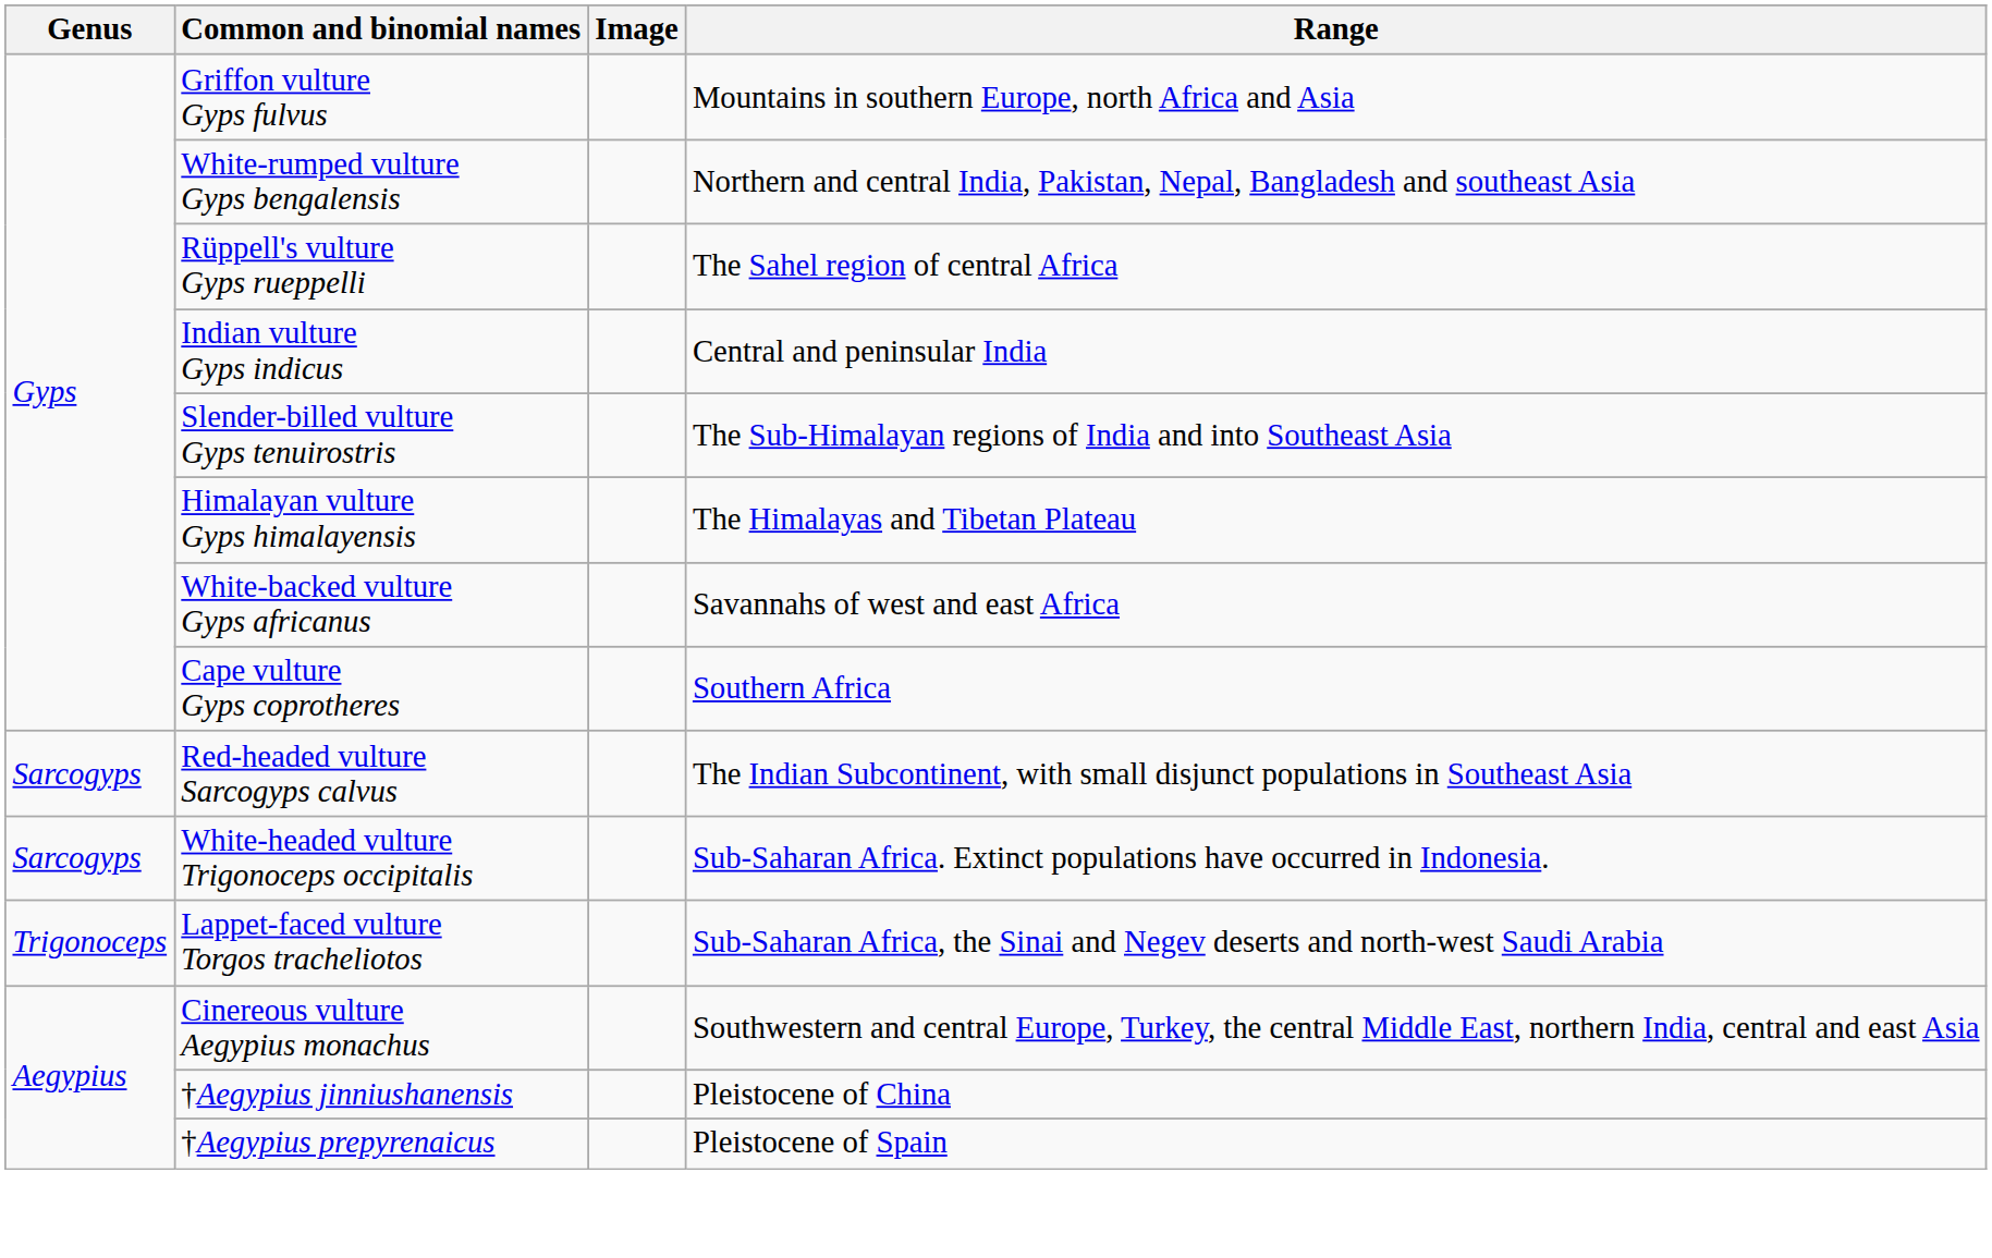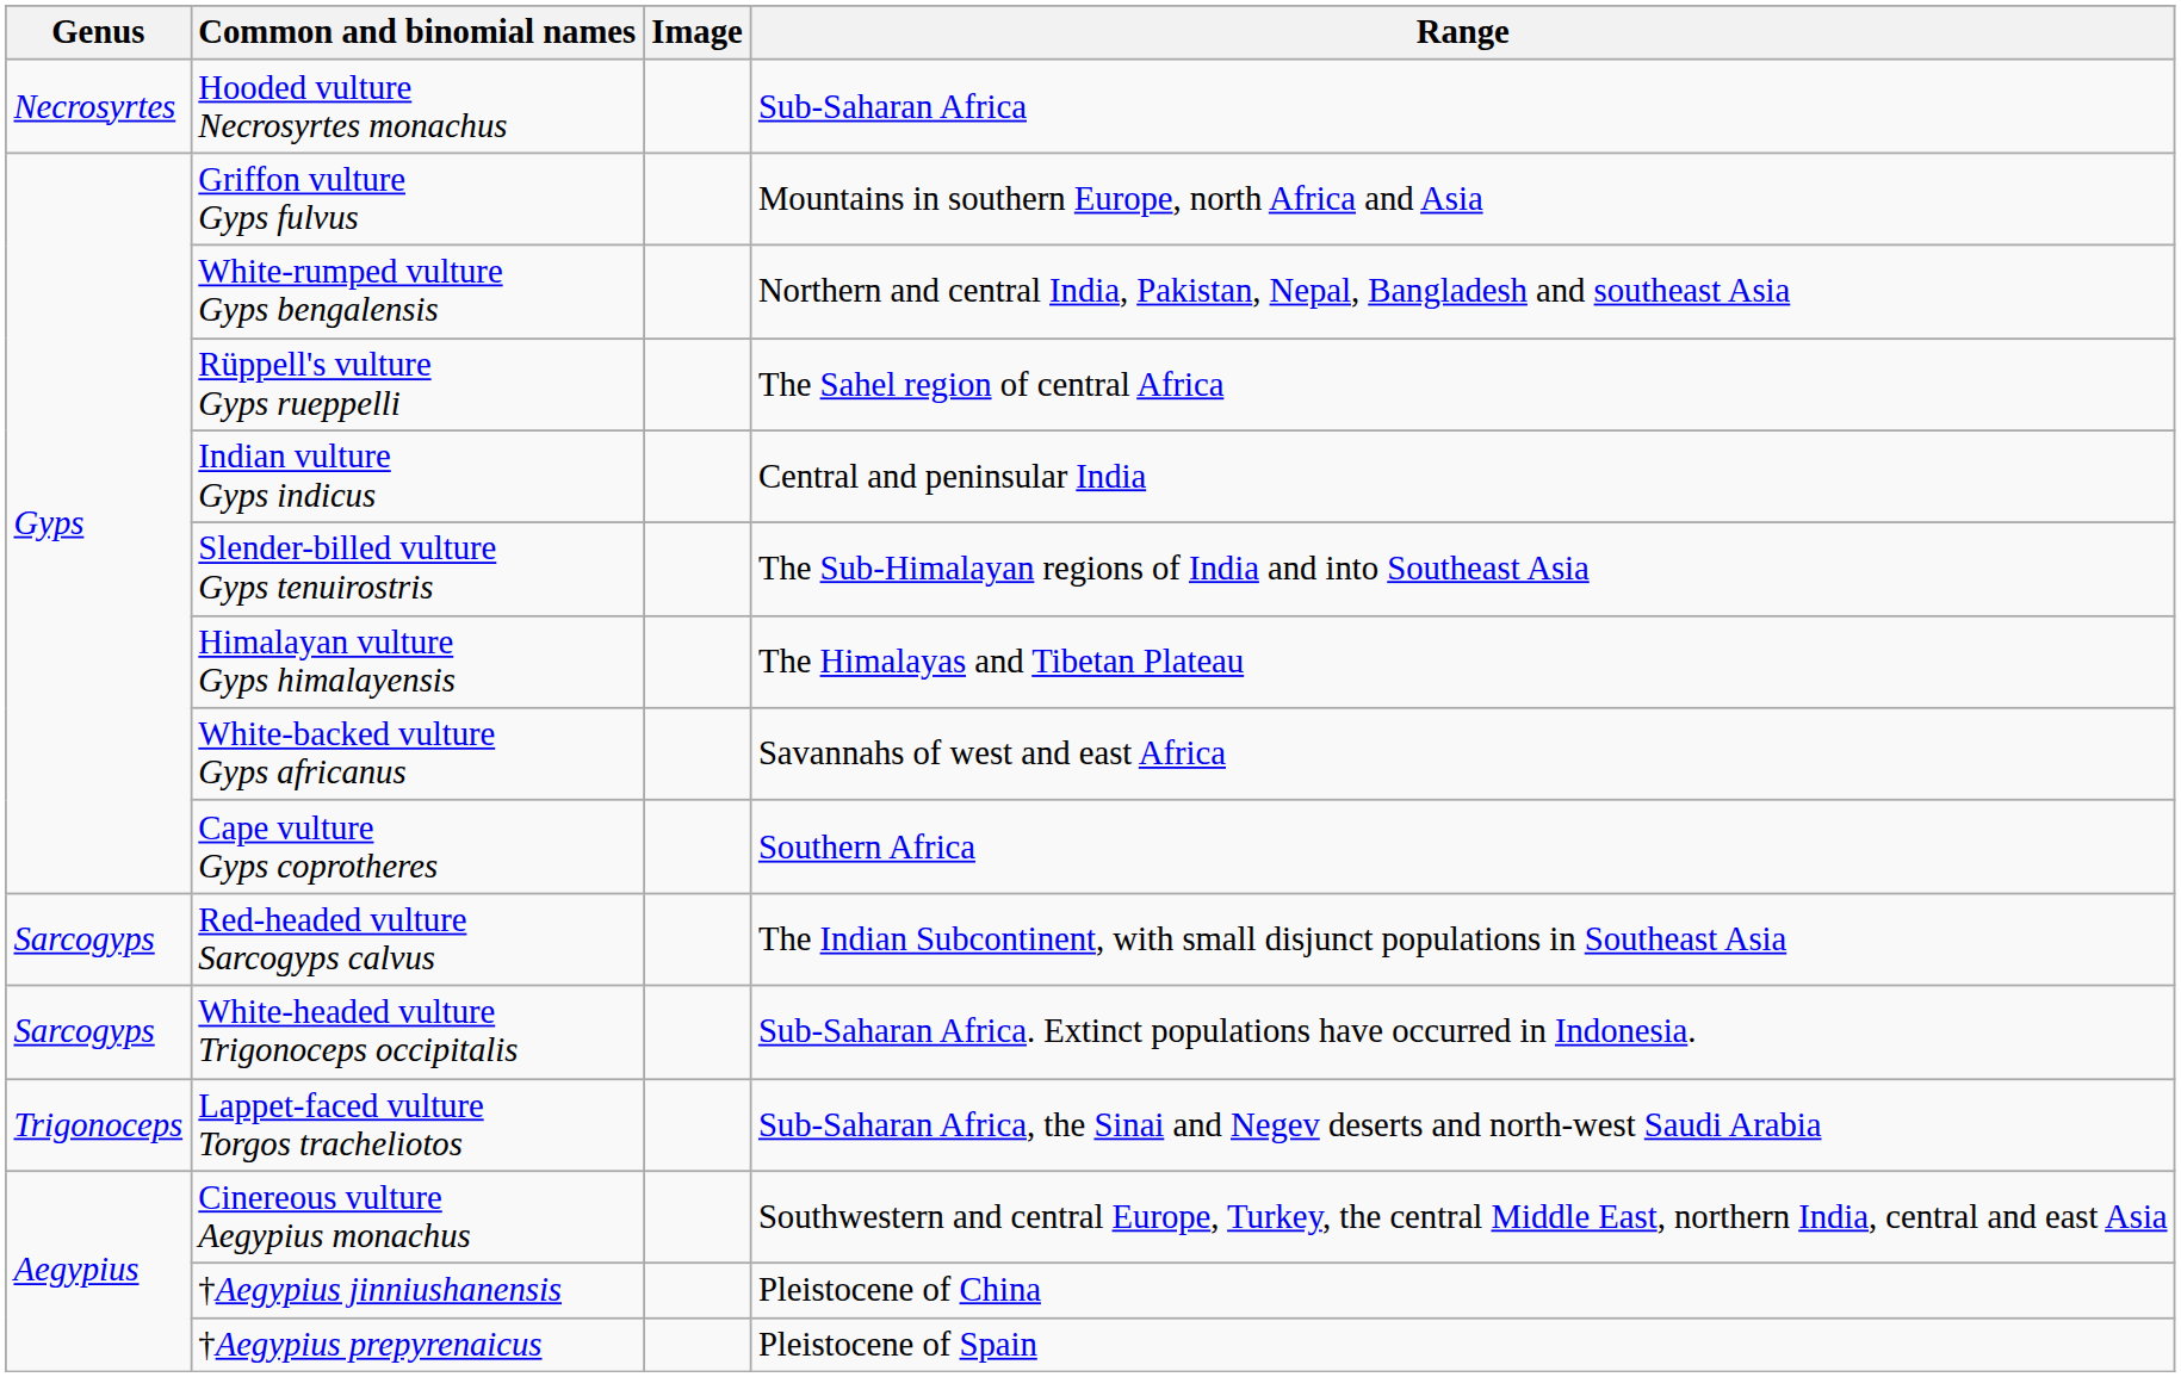 <table class="wikitable sortable">
 <tr>
 <th>Genus</th>
 <th>Common and binomial names</th>
 <th class="unsortable">Image</th>
 <th>Range</th>
+</tr>
+<tr>
+<td><em><a href='#'>Necrosyrtes</a></em> </td>
+<td><a href='#'>Hooded vulture</a><br><em>Necrosyrtes monachus</em></td>
+<td></td>
+<td><a href='#'>Sub-Saharan Africa</a></td>
 </tr>
 <tr>
 <td rowspan="8"><em><a href='#'>Gyps</a></em> </td>
 <td><a href='#'>Griffon vulture</a><br><em>Gyps fulvus</em></td>
 <td></td>
 <td>Mountains in southern <a href='#'>Europe</a>, north <a href='#'>Africa</a> and <a href='#'>Asia</a></td>
 </tr>
 <tr>
 <td><a href='#'>White-rumped vulture</a><br><em>Gyps bengalensis</em></td>
 <td></td>
 <td>Northern and central <a href='#'>India</a>, <a href='#'>Pakistan</a>, <a href='#'>Nepal</a>, <a href='#'>Bangladesh</a> and <a href='#'>southeast Asia</a></td>
 </tr>
 <tr>
 <td><a href='#'>Rüppell's vulture</a><br><em>Gyps rueppelli</em></td>
 <td></td>
 <td>The <a href='#'>Sahel region</a> of central <a href='#'>Africa</a></td>
 </tr>
 <tr>
 <td><a href='#'>Indian vulture</a><br><em>Gyps indicus</em></td>
 <td></td>
 <td>Central and peninsular <a href='#'>India</a></td>
 </tr>
 <tr>
 <td><a href='#'>Slender-billed vulture</a><br><em>Gyps tenuirostris</em></td>
 <td></td>
 <td>The <a href='#'>Sub-Himalayan</a> regions of <a href='#'>India</a> and into <a href='#'>Southeast Asia</a></td>
 </tr>
 <tr>
 <td><a href='#'>Himalayan vulture</a><br><em>Gyps himalayensis</em></td>
 <td></td>
 <td>The <a href='#'>Himalayas</a> and <a href='#'>Tibetan Plateau</a></td>
 </tr>
 <tr>
 <td><a href='#'>White-backed vulture</a><br><em>Gyps africanus</em></td>
 <td></td>
 <td>Savannahs of west and east <a href='#'>Africa</a></td>
 </tr>
 <tr>
 <td><a href='#'>Cape vulture</a><br><em>Gyps coprotheres</em></td>
 <td></td>
 <td><a href='#'>Southern Africa</a></td>
 </tr>
 <tr>
 <td><em><a href='#'>Sarcogyps</a></em> </td>
 <td><a href='#'>Red-headed vulture</a><br><em>Sarcogyps calvus</em></td>
 <td></td>
 <td>The <a href='#'>Indian Subcontinent</a>, with small disjunct populations in <a href='#'>Southeast Asia</a></td>
 </tr>
 <tr>
 <td><em><a href='#'>Sarcogyps</a></em> </td>
 <td><a href='#'>White-headed vulture</a><br><em>Trigonoceps occipitalis</em></td>
 <td></td>
 <td><a href='#'>Sub-Saharan Africa</a>. Extinct populations have occurred in <a href='#'>Indonesia</a>.</td>
 </tr>
 <tr>
 <td><em><a href='#'>Trigonoceps</a></em> </td>
 <td><a href='#'>Lappet-faced vulture</a><br><em>Torgos tracheliotos</em></td>
 <td></td>
 <td><a href='#'>Sub-Saharan Africa</a>, the <a href='#'>Sinai</a> and <a href='#'>Negev</a> deserts and north-west <a href='#'>Saudi Arabia</a></td>
 </tr>
 <tr>
 <td rowspan="3"><em><a href='#'>Aegypius</a></em> </td>
 <td><a href='#'>Cinereous vulture</a><br><em>Aegypius monachus</em></td>
 <td></td>
 <td>Southwestern and central <a href='#'>Europe</a>, <a href='#'>Turkey</a>, the central <a href='#'>Middle East</a>, northern <a href='#'>India</a>, central and east <a href='#'>Asia</a></td>
 </tr>
 <tr>
 <td>†<em><a href='#'>Aegypius jinniushanensis</a></em></td>
 <td></td>
 <td>Pleistocene of <a href='#'>China</a></td>
 </tr>
 <tr>
 <td>†<em><a href='#'>Aegypius prepyrenaicus</a></em></td>
 <td></td>
 <td>Pleistocene of <a href='#'>Spain</a></td>
 </tr>
 </table>
